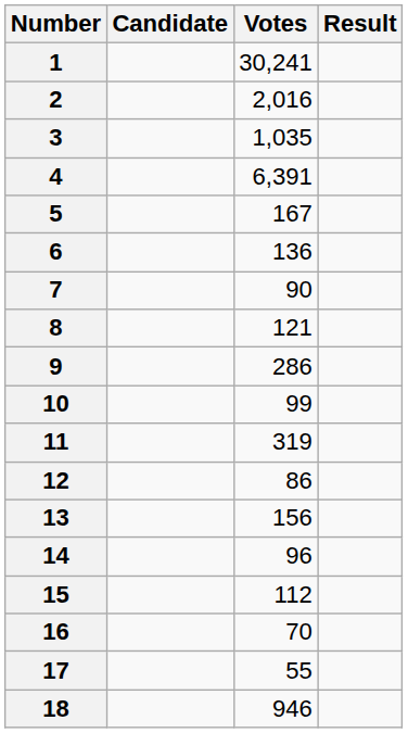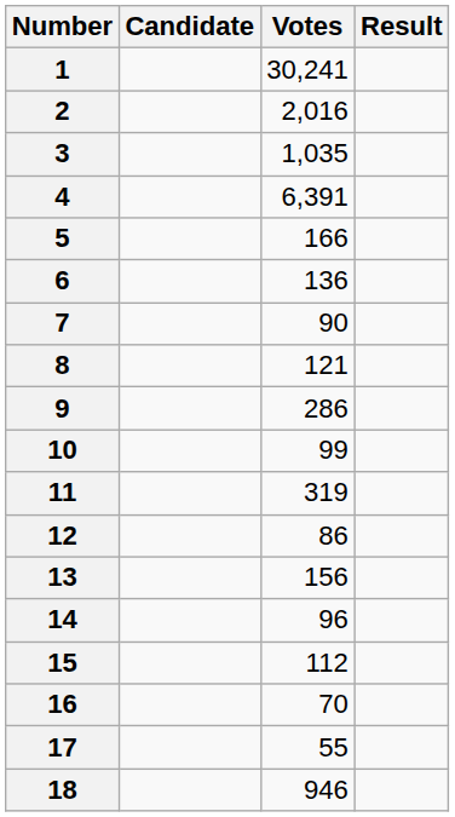 <table class="wikitable sortable">
 <tr>
 <th scope="col">Number</th>
 <th scope="col">Candidate</th>
 <th scope="col">Votes</th>
 <th scope="col">Result</th>
 </tr>
 <tr>
 <th scope="row">1</th>
 <td></td>
 <td style="text-align:right">30,241</td>
 <td></td>
 </tr>
 <tr>
 <th scope="row">2</th>
 <td></td>
 <td style="text-align:right">2,016</td>
 <td></td>
 </tr>
 <tr>
 <th scope="row">3</th>
 <td></td>
 <td style="text-align:right">1,035</td>
 <td></td>
 </tr>
 <tr>
 <th scope="row">4</th>
 <td></td>
 <td style="text-align:right">6,391</td>
 <td></td>
 </tr>
 <tr>
 <th scope="row">5</th>
 <td></td>
-<td style="text-align:right">167</td>
+<td style="text-align:right">166</td>
 <td></td>
 </tr>
 <tr>
 <th scope="row">6</th>
 <td></td>
 <td style="text-align:right">136</td>
 <td></td>
 </tr>
 <tr>
 <th scope="row">7</th>
 <td></td>
 <td style="text-align:right">90</td>
 <td></td>
 </tr>
 <tr>
 <th scope="row">8</th>
 <td></td>
 <td style="text-align:right">121</td>
 <td></td>
 </tr>
 <tr>
 <th scope="row">9</th>
 <td></td>
 <td style="text-align:right">286</td>
 <td></td>
 </tr>
 <tr>
 <th scope="row">10</th>
 <td></td>
 <td style="text-align:right">99</td>
 <td></td>
 </tr>
 <tr>
 <th scope="row">11</th>
 <td></td>
 <td style="text-align:right">319</td>
 <td></td>
 </tr>
 <tr>
 <th scope="row">12</th>
 <td></td>
 <td style="text-align:right">86</td>
 <td></td>
 </tr>
 <tr>
 <th scope="row">13</th>
 <td></td>
 <td style="text-align:right">156</td>
 <td></td>
 </tr>
 <tr>
 <th scope="row">14</th>
 <td></td>
 <td style="text-align:right">96</td>
 <td></td>
 </tr>
 <tr>
 <th scope="row">15</th>
 <td></td>
 <td style="text-align:right">112</td>
 <td></td>
 </tr>
 <tr>
 <th scope="row">16</th>
 <td></td>
 <td style="text-align:right">70</td>
 <td></td>
 </tr>
 <tr>
 <th scope="row">17</th>
 <td></td>
 <td style="text-align:right">55</td>
 <td></td>
 </tr>
 <tr>
 <th scope="row">18</th>
 <td></td>
 <td style="text-align:right">946</td>
 <td></td>
 </tr>
 </table>
